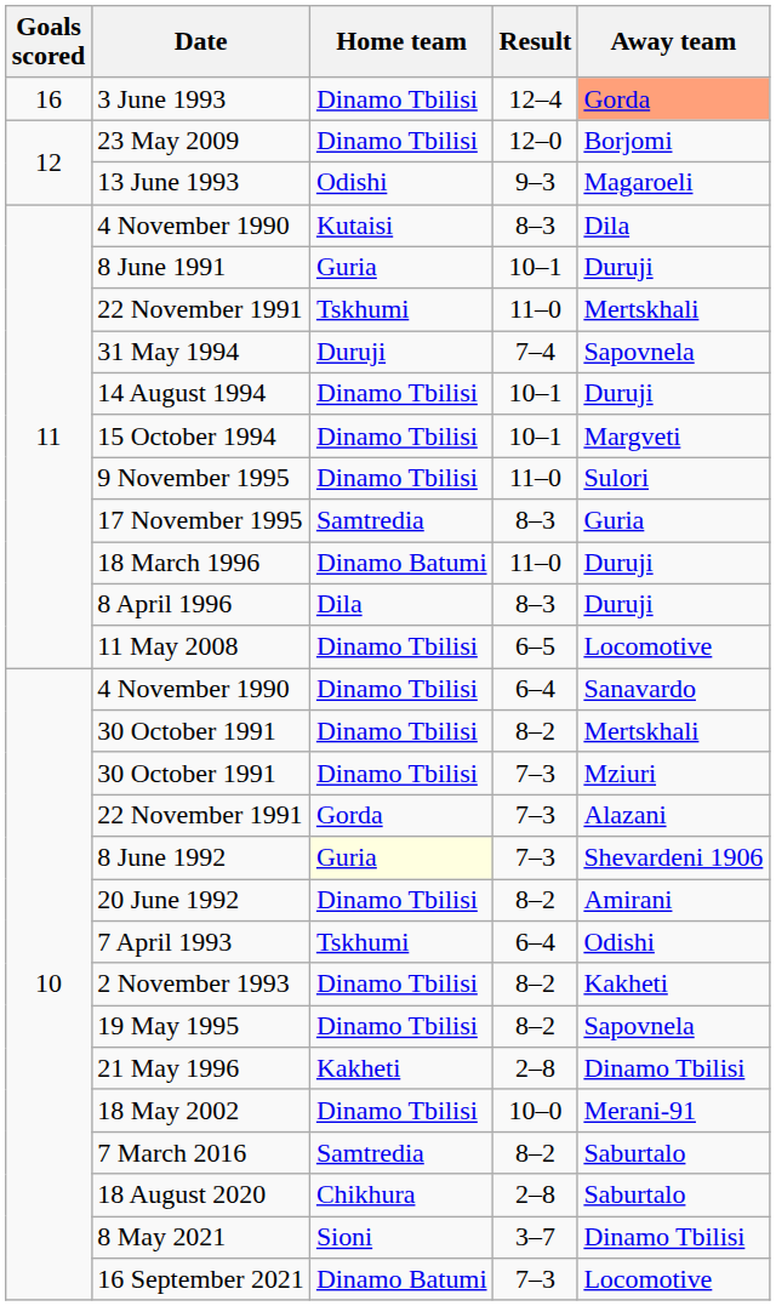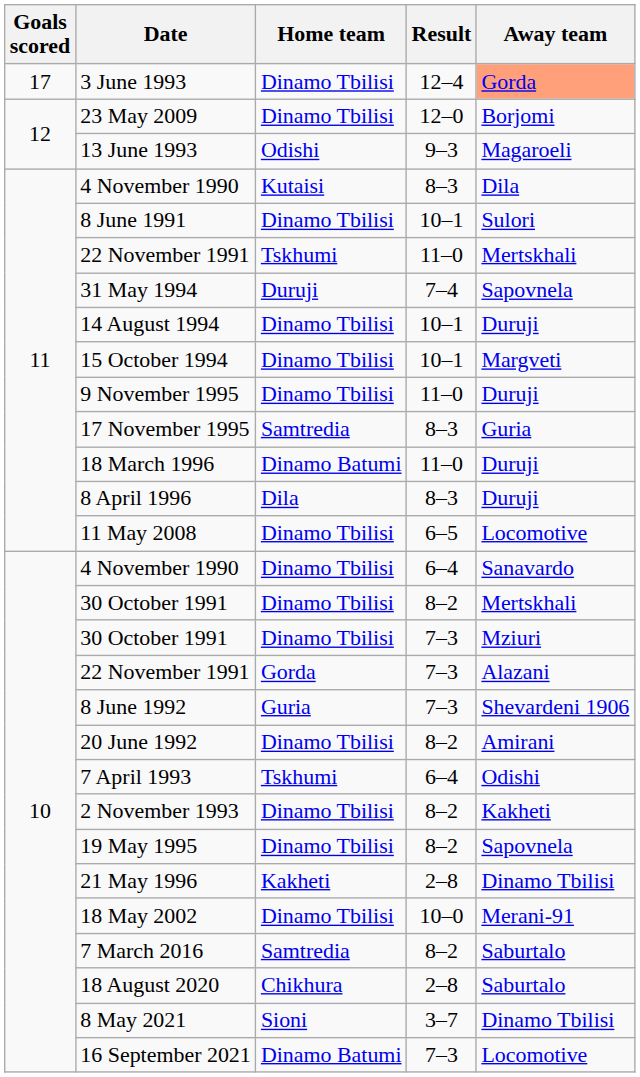 <table class="wikitable sortable">
 <tr>
 <th>Goals <br> scored</th>
 <th !width=4%>Date</th>
 <th !width=30%>Home team</th>
 <th ! align=center>Result</th>
 <th !width=30%>Away team</th>
 </tr>
 <tr>
-<td align=center>16</td>
+<td align=center>17</td>
 <td>3 June 1993</td>
 <td><a href='#'>Dinamo Tbilisi</a></td>
 <td align="center">12–4</td>
 <td style="background: lightsalmon;"><a href='#'>Gorda</a></td>
 </tr>
 <tr>
 <td rowspan="2" align=center>12</td>
 <td>23 May 2009</td>
 <td><a href='#'>Dinamo Tbilisi</a></td>
 <td align="center">12–0</td>
 <td><a href='#'>Borjomi</a></td>
 </tr>
 <tr>
 <td>13 June 1993</td>
 <td><a href='#'>Odishi</a></td>
 <td align="center">9–3</td>
 <td><a href='#'>Magaroeli</a></td>
 </tr>
 <tr>
 <td rowspan="11" align=center>11</td>
 <td>4 November 1990</td>
 <td><a href='#'>Kutaisi</a></td>
 <td align="center">8–3</td>
 <td><a href='#'>Dila</a></td>
 </tr>
 <tr>
 <td>8 June 1991</td>
-<td><a href='#'>Guria</a></td>
+<td><a href='#'>Dinamo Tbilisi</a></td>
 <td align="center">10–1</td>
-<td><a href='#'>Duruji</a></td>
+<td><a href='#'>Sulori</a></td>
 </tr>
 <tr>
 <td>22 November 1991</td>
 <td><a href='#'>Tskhumi</a></td>
 <td align="center">11–0</td>
 <td><a href='#'>Mertskhali</a></td>
 </tr>
 <tr>
 <td>31 May 1994</td>
 <td><a href='#'>Duruji</a></td>
 <td align="center">7–4</td>
 <td><a href='#'>Sapovnela</a></td>
 </tr>
 <tr>
 <td>14 August 1994</td>
 <td><a href='#'>Dinamo Tbilisi</a></td>
 <td align="center">10–1</td>
 <td><a href='#'>Duruji</a></td>
 </tr>
 <tr>
 <td>15 October 1994</td>
 <td><a href='#'>Dinamo Tbilisi</a></td>
 <td align="center">10–1</td>
 <td><a href='#'>Margveti</a></td>
 </tr>
 <tr>
 <td>9 November 1995</td>
 <td><a href='#'>Dinamo Tbilisi</a></td>
 <td align="center">11–0</td>
-<td><a href='#'>Sulori</a></td>
+<td><a href='#'>Duruji</a></td>
 </tr>
 <tr>
 <td>17 November 1995</td>
 <td><a href='#'>Samtredia</a></td>
 <td align="center">8–3</td>
 <td><a href='#'>Guria</a></td>
 </tr>
 <tr>
 <td>18 March 1996</td>
 <td><a href='#'>Dinamo Batumi</a></td>
 <td align="center">11–0</td>
 <td><a href='#'>Duruji</a></td>
 </tr>
 <tr>
 <td>8 April 1996</td>
 <td><a href='#'>Dila</a></td>
 <td align="center">8–3</td>
 <td><a href='#'>Duruji</a></td>
 </tr>
 <tr>
 <td>11 May 2008</td>
 <td><a href='#'>Dinamo Tbilisi</a></td>
 <td align="center">6–5</td>
 <td><a href='#'>Locomotive</a></td>
 </tr>
 <tr>
 <td rowspan="16" align=center>10</td>
 <td>4 November 1990</td>
 <td><a href='#'>Dinamo Tbilisi</a></td>
 <td align="center">6–4</td>
 <td><a href='#'>Sanavardo</a></td>
 </tr>
 <tr>
 <td>30 October 1991</td>
 <td><a href='#'>Dinamo Tbilisi</a></td>
 <td align="center">8–2</td>
 <td><a href='#'>Mertskhali</a></td>
 </tr>
 <tr>
 <td>30 October 1991</td>
 <td><a href='#'>Dinamo Tbilisi</a></td>
 <td align="center">7–3</td>
 <td><a href='#'>Mziuri</a></td>
 </tr>
 <tr>
 <td>22 November 1991</td>
 <td><a href='#'>Gorda</a></td>
 <td align="center">7–3</td>
 <td><a href='#'>Alazani</a></td>
 </tr>
 <tr>
 <td>8 June 1992</td>
-<td style="background: lightyellow;"><a href='#'>Guria</a></td>
+<td><a href='#'>Guria</a></td>
 <td align="center">7–3</td>
 <td><a href='#'>Shevardeni 1906</a></td>
 </tr>
 <tr>
 <td>20 June 1992</td>
 <td><a href='#'>Dinamo Tbilisi</a></td>
 <td align="center">8–2</td>
 <td><a href='#'>Amirani</a></td>
 </tr>
 <tr>
 <td>7 April 1993</td>
 <td><a href='#'>Tskhumi</a></td>
 <td align="center">6–4</td>
 <td><a href='#'>Odishi</a></td>
 </tr>
 <tr>
 <td>2 November 1993</td>
 <td><a href='#'>Dinamo Tbilisi</a></td>
 <td align="center">8–2</td>
 <td><a href='#'>Kakheti</a></td>
 </tr>
 <tr>
 <td>19 May 1995</td>
 <td><a href='#'>Dinamo Tbilisi</a></td>
 <td align="center">8–2</td>
 <td><a href='#'>Sapovnela</a></td>
 </tr>
 <tr>
 <td>21 May 1996</td>
 <td><a href='#'>Kakheti</a></td>
 <td align="center">2–8</td>
 <td><a href='#'>Dinamo Tbilisi</a></td>
 </tr>
 <tr>
 <td>18 May 2002</td>
 <td><a href='#'>Dinamo Tbilisi</a></td>
 <td align="center">10–0</td>
 <td><a href='#'>Merani-91</a></td>
 </tr>
 <tr>
 <td>7 March 2016</td>
 <td><a href='#'>Samtredia</a></td>
 <td align="center">8–2</td>
 <td><a href='#'>Saburtalo</a></td>
 </tr>
 <tr>
 <td>18 August 2020</td>
 <td><a href='#'>Chikhura</a></td>
 <td align="center">2–8</td>
 <td><a href='#'>Saburtalo</a></td>
 </tr>
 <tr>
 <td>8 May 2021</td>
 <td><a href='#'>Sioni</a></td>
 <td align="center">3–7</td>
 <td><a href='#'>Dinamo Tbilisi</a></td>
 </tr>
 <tr>
 <td>16 September 2021</td>
 <td><a href='#'>Dinamo Batumi</a></td>
 <td align="center">7–3</td>
 <td><a href='#'>Locomotive</a></td>
 </tr>
 </table>
